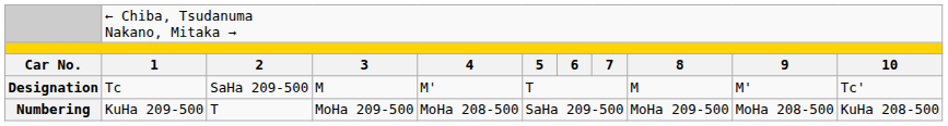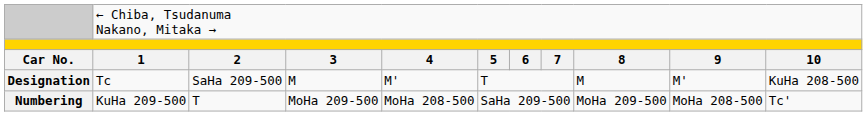 <table class="wikitable">
 <tr>
 <td style="background-color:#ccc;"> </td>
 <td colspan="10"><div>← Chiba, Tsudanuma</div><div>Nakano, Mitaka →</div></td>
 </tr>
 <tr style="line-height: 10px; background-color: #FFD400;">
 <td colspan="11" style="padding:0; border:0;"> </td>
 </tr>
 <tr>
 <th>Car No.</th>
 <th>1</th>
 <th>2</th>
 <th>3</th>
 <th>4</th>
 <th>5</th>
 <th>6</th>
 <th>7</th>
 <th>8</th>
 <th>9</th>
 <th>10</th>
 </tr>
 <tr>
 <th>Designation</th>
 <td>Tc</td>
 <td>SaHa 209-500</td>
 <td>M</td>
 <td>M'</td>
 <td colspan="3">T</td>
 <td>M</td>
 <td>M'</td>
-<td>Tc'</td>
+<td>KuHa 208-500</td>
 </tr>
 <tr>
 <th>Numbering</th>
 <td>KuHa 209-500</td>
 <td>T</td>
 <td>MoHa 209-500</td>
 <td>MoHa 208-500</td>
 <td colspan="3">SaHa 209-500</td>
 <td>MoHa 209-500</td>
 <td>MoHa 208-500</td>
-<td>KuHa 208-500</td>
+<td>Tc'</td>
 </tr>
 </table>
